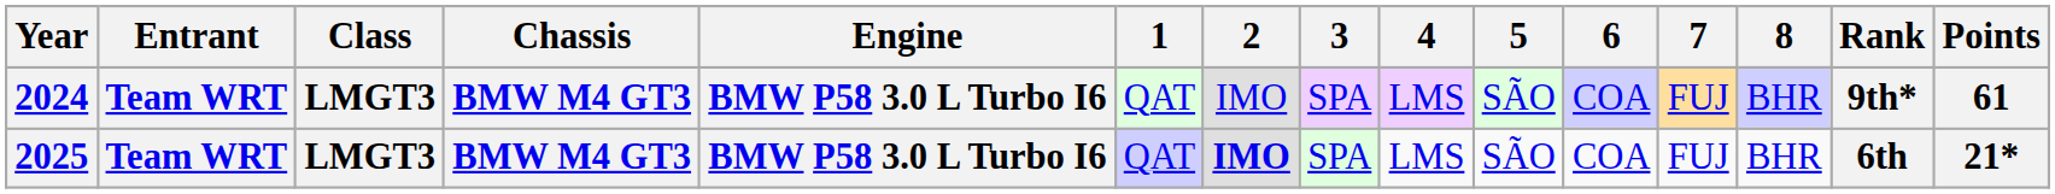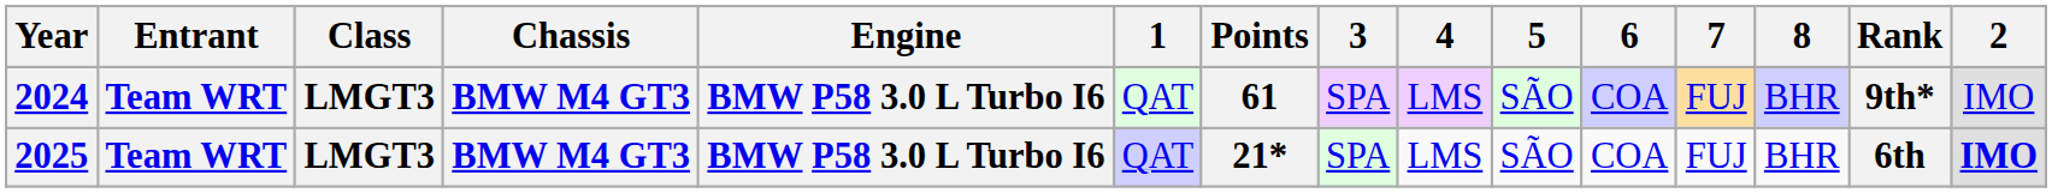 <table class="wikitable" style="text-align:center; font-size:90%">
 <tr>
 <th>Year</th>
 <th>Entrant</th>
 <th>Class</th>
 <th>Chassis</th>
 <th>Engine</th>
 <th>1</th>
-<th>2</th>
+<th>Points</th>
 <th>3</th>
 <th>4</th>
 <th>5</th>
 <th>6</th>
 <th>7</th>
 <th>8</th>
 <th>Rank</th>
-<th>Points</th>
+<th>2</th>
 </tr>
 <tr>
 <th><a href='#'>2024</a></th>
 <th><a href='#'>Team WRT</a></th>
 <th>LMGT3</th>
 <th><a href='#'>BMW M4 GT3</a></th>
 <th><a href='#'>BMW</a> <a href='#'>P58</a> 3.0 L Turbo I6</th>
 <td style="background:#DFFFDF;"><a href='#'>QAT</a><br> </td>
-<td style="background:#DFDFDF;"><a href='#'>IMO</a><br></td>
+<th>61</th>
 <td style="background:#EFCFFF;"><a href='#'>SPA</a><br> </td>
 <td style="background:#EFCFFF;"><a href='#'>LMS</a><br> </td>
 <td style="background:#DFFFDF;"><a href='#'>SÃO</a><br> </td>
 <td style="background:#CFCFFF;"><a href='#'>COA</a><br> </td>
 <td style="background:#FFDF9F;"><a href='#'>FUJ</a><br> </td>
 <td style="background:#CFCFFF;"><a href='#'>BHR</a><br> </td>
 <th>9th*</th>
-<th>61</th>
+<td style="background:#DFDFDF;"><a href='#'>IMO</a><br></td>
 </tr>
 <tr>
 <th nowrap><a href='#'>2025</a></th>
 <th><a href='#'>Team WRT</a></th>
 <th>LMGT3</th>
 <th><a href='#'>BMW M4 GT3</a></th>
 <th><a href='#'>BMW</a> <a href='#'>P58</a> 3.0 L Turbo I6</th>
 <td style="background:#cfcfff;"><a href='#'>QAT</a><br></td>
-<td style="background:#DFDFDF;"><strong><a href='#'>IMO</a></strong><br></td>
+<th>21*</th>
 <td style="background:#dfffdf;"><a href='#'>SPA</a><br></td>
 <td style="background:#;"><a href='#'>LMS</a><br></td>
 <td style="background:#;"><a href='#'>SÃO</a><br></td>
 <td style="background:#;"><a href='#'>COA</a><br></td>
 <td style="background:#;"><a href='#'>FUJ</a><br></td>
 <td style="background:#;"><a href='#'>BHR</a><br></td>
 <th>6th</th>
-<th>21*</th>
+<td style="background:#DFDFDF;"><strong><a href='#'>IMO</a></strong><br></td>
 </tr>
 </table>
